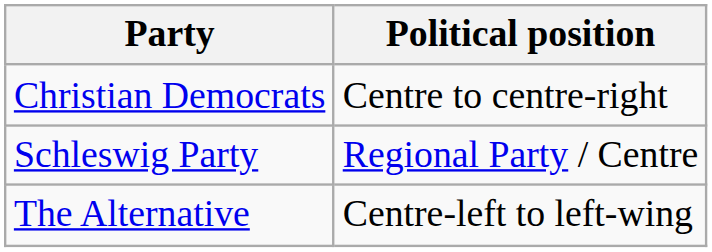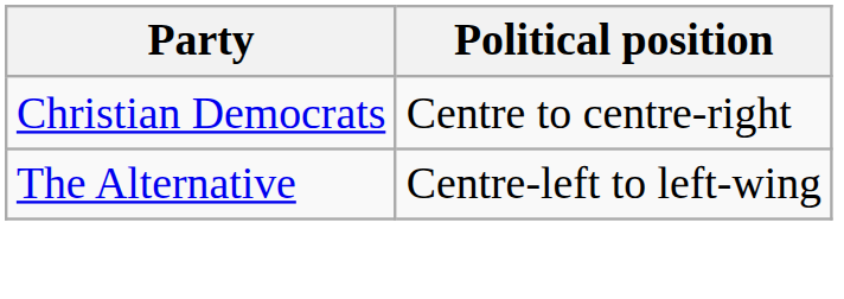 <table class="wikitable mw-collapsible mw-collapsed">
 <tr>
 <th>Party</th>
 <th>Political position</th>
 </tr>
 <tr>
 <td><a href='#'>Christian Democrats</a></td>
 <td>Centre to centre-right</td>
 </tr>
 <tr>
-<td><a href='#'>Schleswig Party</a></td>
-<td><a href='#'>Regional Party</a> / Centre</td>
-</tr>
-<tr>
 <td><a href='#'>The Alternative</a></td>
 <td>Centre-left to left-wing</td>
 </tr>
 </table>
